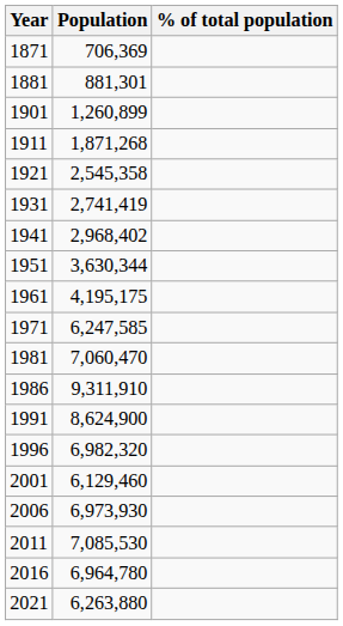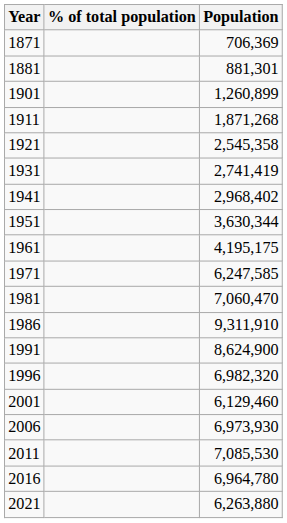 <table class="wikitable sortable">
 <tr>
 <th>Year</th>
+<th>% of total population</th>
 <th>Population</th>
-<th>% of total population</th>
 </tr>
 <tr>
 <td>1871<br></td>
+<td align="right"></td>
 <td align="right">706,369</td>
-<td align="right"></td>
 </tr>
 <tr>
 <td>1881<br></td>
+<td align="right"></td>
 <td align="right">881,301</td>
-<td align="right"></td>
 </tr>
 <tr>
 <td>1901<br></td>
+<td align="right"></td>
 <td align="right">1,260,899</td>
-<td align="right"></td>
 </tr>
 <tr>
 <td>1911<br></td>
+<td align="right"></td>
 <td align="right">1,871,268</td>
-<td align="right"></td>
 </tr>
 <tr>
 <td>1921<br></td>
+<td align="right"></td>
 <td align="right">2,545,358</td>
-<td align="right"></td>
 </tr>
 <tr>
 <td>1931<br></td>
+<td align="right"></td>
 <td align="right">2,741,419</td>
-<td align="right"></td>
 </tr>
 <tr>
 <td>1941<br></td>
+<td align="right"></td>
 <td align="right">2,968,402</td>
-<td align="right"></td>
 </tr>
 <tr>
 <td>1951<br></td>
+<td align="right"></td>
 <td align="right">3,630,344</td>
-<td align="right"></td>
 </tr>
 <tr>
 <td>1961<br></td>
+<td align="right"></td>
 <td align="right">4,195,175</td>
-<td align="right"></td>
 </tr>
 <tr>
 <td>1971<br></td>
+<td align="right"></td>
 <td align="right">6,247,585</td>
-<td align="right"></td>
 </tr>
 <tr>
 <td>1981<br></td>
+<td align="right"></td>
 <td align="right">7,060,470</td>
-<td align="right"></td>
 </tr>
 <tr>
 <td>1986<br></td>
+<td align="right"></td>
 <td align="right">9,311,910</td>
-<td align="right"></td>
 </tr>
 <tr>
 <td>1991<br></td>
+<td align="right"></td>
 <td align="right">8,624,900</td>
-<td align="right"></td>
 </tr>
 <tr>
 <td>1996<br></td>
+<td align="right"></td>
 <td align="right">6,982,320</td>
-<td align="right"></td>
 </tr>
 <tr>
 <td>2001<br></td>
+<td align="right"></td>
 <td align="right">6,129,460</td>
-<td align="right"></td>
 </tr>
 <tr>
 <td>2006<br></td>
+<td align="right"></td>
 <td align="right">6,973,930</td>
-<td align="right"></td>
 </tr>
 <tr>
 <td>2011<br></td>
+<td align="right"></td>
 <td align="right">7,085,530</td>
-<td align="right"></td>
 </tr>
 <tr>
 <td>2016<br></td>
+<td align="right"></td>
 <td align="right">6,964,780</td>
-<td align="right"></td>
 </tr>
 <tr>
 <td>2021<br></td>
+<td align="right"></td>
 <td align="right">6,263,880</td>
-<td align="right"></td>
 </tr>
 </table>
